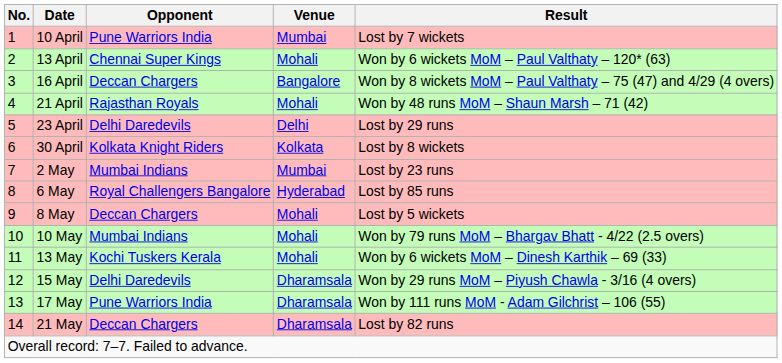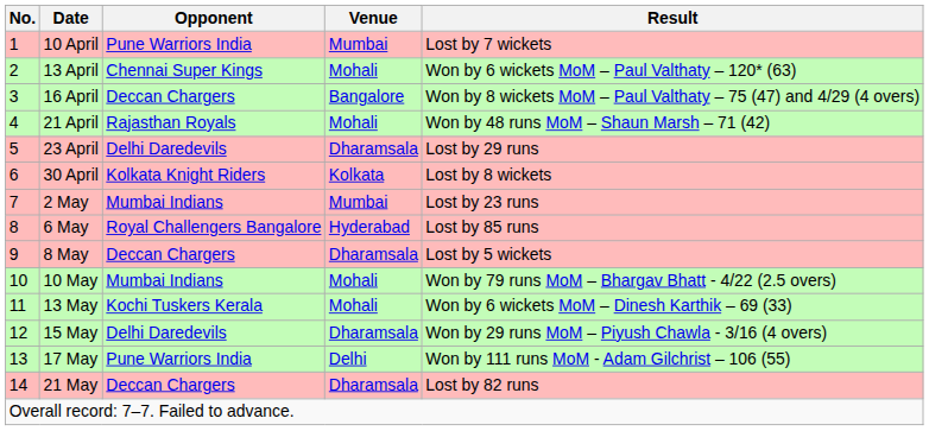 <table class="wikitable sortable">
 <tr>
 <th>No.</th>
 <th>Date</th>
 <th>Opponent</th>
 <th>Venue</th>
 <th>Result</th>
 </tr>
 <tr style="background:#fbb;">
 <td>1</td>
 <td>10 April</td>
 <td><a href='#'>Pune Warriors India</a></td>
 <td><a href='#'>Mumbai</a></td>
 <td>Lost by 7 wickets</td>
 </tr>
 <tr style="background:#c3fdb8;">
 <td>2</td>
 <td>13 April</td>
 <td><a href='#'>Chennai Super Kings</a></td>
 <td><a href='#'>Mohali</a></td>
 <td>Won by 6 wickets <a href='#'>MoM</a> –  <a href='#'>Paul Valthaty</a> – 120* (63)</td>
 </tr>
 <tr style="background:#c3fdb8;">
 <td>3</td>
 <td>16 April</td>
 <td><a href='#'>Deccan Chargers</a></td>
 <td><a href='#'>Bangalore</a></td>
 <td>Won by 8 wickets <a href='#'>MoM</a> –  <a href='#'>Paul Valthaty</a> – 75 (47) and 4/29 (4 overs)</td>
 </tr>
 <tr style="background:#c3fdb8;">
 <td>4</td>
 <td>21 April</td>
 <td><a href='#'>Rajasthan Royals</a></td>
 <td><a href='#'>Mohali</a></td>
 <td>Won by 48 runs <a href='#'>MoM</a> –  <a href='#'>Shaun Marsh</a> – 71 (42)</td>
 </tr>
 <tr style="background:#fbb;">
 <td>5</td>
 <td>23 April</td>
 <td><a href='#'>Delhi Daredevils</a></td>
-<td><a href='#'>Delhi</a></td>
+<td><a href='#'>Dharamsala</a></td>
 <td>Lost by 29 runs</td>
 </tr>
 <tr style="background:#fbb;">
 <td>6</td>
 <td>30 April</td>
 <td><a href='#'>Kolkata Knight Riders</a></td>
 <td><a href='#'>Kolkata</a></td>
 <td>Lost by 8 wickets</td>
 </tr>
 <tr style="background:#fbb;">
 <td>7</td>
 <td>2 May</td>
 <td><a href='#'>Mumbai Indians</a></td>
 <td><a href='#'>Mumbai</a></td>
 <td>Lost by 23 runs</td>
 </tr>
 <tr style="background:#fbb;">
 <td>8</td>
 <td>6 May</td>
 <td><a href='#'>Royal Challengers Bangalore</a></td>
 <td><a href='#'>Hyderabad</a></td>
 <td>Lost by 85 runs</td>
 </tr>
 <tr style="background:#fbb;">
 <td>9</td>
 <td>8 May</td>
 <td><a href='#'>Deccan Chargers</a></td>
-<td><a href='#'>Mohali</a></td>
+<td><a href='#'>Dharamsala</a></td>
 <td>Lost by 5 wickets</td>
 </tr>
 <tr style="background:#c3fdb8;">
 <td>10</td>
 <td>10 May</td>
 <td><a href='#'>Mumbai Indians</a></td>
 <td><a href='#'>Mohali</a></td>
 <td>Won by 79 runs <a href='#'>MoM</a> –  <a href='#'>Bhargav Bhatt</a> - 4/22 (2.5 overs)</td>
 </tr>
 <tr style="background:#c3fdb8;">
 <td>11</td>
 <td>13 May</td>
 <td><a href='#'>Kochi Tuskers Kerala</a></td>
 <td><a href='#'>Mohali</a></td>
 <td>Won by 6 wickets <a href='#'>MoM</a> –  <a href='#'>Dinesh Karthik</a> – 69 (33)</td>
 </tr>
 <tr style="background:#c3fdb8;">
 <td>12</td>
 <td>15 May</td>
 <td><a href='#'>Delhi Daredevils</a></td>
 <td><a href='#'>Dharamsala</a></td>
 <td>Won by 29 runs <a href='#'>MoM</a> –  <a href='#'>Piyush Chawla</a> - 3/16 (4 overs)</td>
 </tr>
 <tr style="background:#c3fdb8;">
 <td>13</td>
 <td>17 May</td>
 <td><a href='#'>Pune Warriors India</a></td>
-<td><a href='#'>Dharamsala</a></td>
+<td><a href='#'>Delhi</a></td>
 <td>Won by 111 runs <a href='#'>MoM</a> -  <a href='#'>Adam Gilchrist</a> – 106 (55)</td>
 </tr>
 <tr style="background:#fbb;">
 <td>14</td>
 <td>21 May</td>
 <td><a href='#'>Deccan Chargers</a></td>
 <td><a href='#'>Dharamsala</a></td>
 <td>Lost by 82 runs</td>
 </tr>
 <tr>
 <td colspan="6">Overall record: 7–7. Failed to advance.</td>
 </tr>
 </table>
